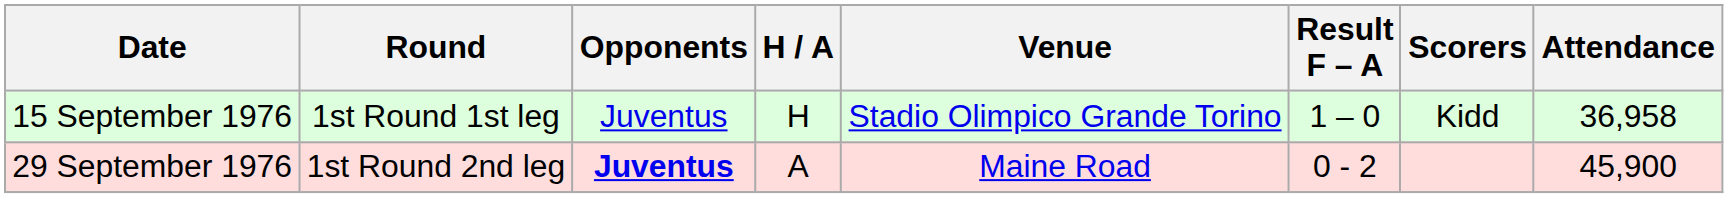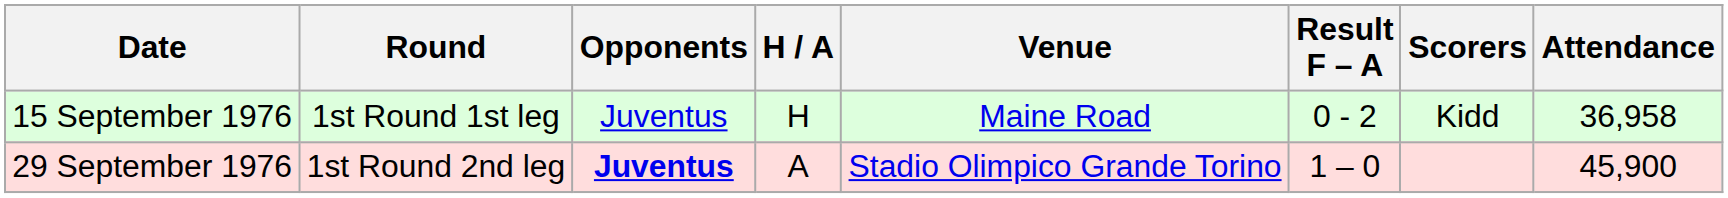 <table class="wikitable" style="text-align:center">
 <tr>
 <th>Date</th>
 <th>Round</th>
 <th>Opponents</th>
 <th>H / A</th>
 <th>Venue</th>
 <th>Result<br>F – A</th>
 <th>Scorers</th>
 <th>Attendance</th>
 </tr>
 <tr bgcolor="#ddffdd">
 <td>15 September 1976</td>
 <td>1st Round 1st leg</td>
 <td><a href='#'>Juventus</a></td>
 <td>H</td>
-<td><a href='#'>Stadio Olimpico Grande Torino</a></td>
-<td>1 – 0</td>
+<td><a href='#'>Maine Road</a></td>
+<td>0 - 2</td>
 <td>Kidd</td>
 <td>36,958</td>
 </tr>
 <tr bgcolor="#ffdddd">
 <td>29 September 1976</td>
 <td>1st Round 2nd leg</td>
 <td><strong><a href='#'>Juventus</a></strong></td>
 <td>A</td>
-<td><a href='#'>Maine Road</a></td>
-<td>0 - 2</td>
+<td><a href='#'>Stadio Olimpico Grande Torino</a></td>
+<td>1 – 0</td>
 <td></td>
 <td>45,900</td>
 </tr>
 </table>
